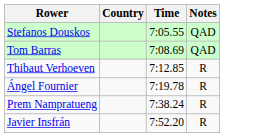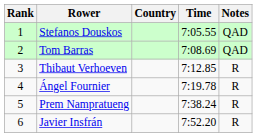 <table class="wikitable" style="text-align:center">
 <tr>
+<th>Rank</th>
 <th>Rower</th>
 <th>Country</th>
 <th>Time</th>
 <th>Notes</th>
 </tr>
 <tr bgcolor=ccffcc>
+<td>1</td>
 <td align="left"><a href='#'>Stefanos Douskos</a></td>
 <td align="left"></td>
 <td>7:05.55</td>
 <td>QAD</td>
 </tr>
 <tr bgcolor=ccffcc>
+<td>2</td>
 <td align="left"><a href='#'>Tom Barras</a></td>
 <td align="left"></td>
 <td>7:08.69</td>
 <td>QAD</td>
 </tr>
 <tr>
+<td>3</td>
 <td align="left"><a href='#'>Thibaut Verhoeven</a></td>
 <td align="left"></td>
 <td>7:12.85</td>
 <td>R</td>
 </tr>
 <tr>
+<td>4</td>
 <td align="left"><a href='#'>Ángel Fournier</a></td>
 <td align="left"></td>
 <td>7:19.78</td>
 <td>R</td>
 </tr>
 <tr>
+<td>5</td>
 <td align="left"><a href='#'>Prem Nampratueng</a></td>
 <td align="left"></td>
 <td>7:38.24</td>
 <td>R</td>
 </tr>
 <tr>
+<td>6</td>
 <td align="left"><a href='#'>Javier Insfrán</a></td>
 <td align="left"></td>
 <td>7:52.20</td>
 <td>R</td>
 </tr>
 </table>
